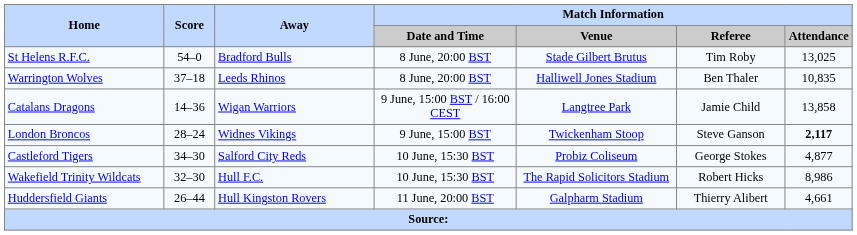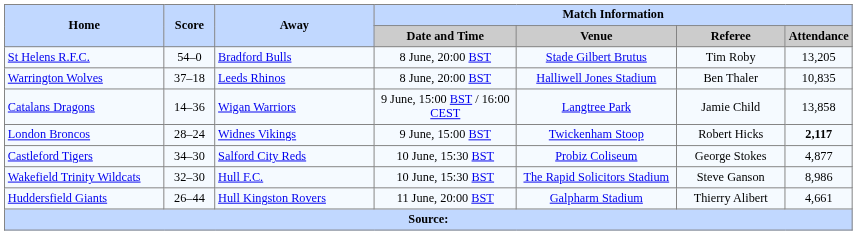 <table border=1 style="border-collapse:collapse; font-size:80%; text-align:center;" cellpadding=3 cellspacing=0 width=100%>
 <tr bgcolor=#C1D8FF>
 <th rowspan=2 width=19%>Home</th>
 <th rowspan=2 width=6%>Score</th>
 <th rowspan=2 width=19%>Away</th>
 <th colspan=6>Match Information</th>
 </tr>
 <tr bgcolor=#CCCCCC>
 <th width=17%>Date and Time</th>
 <th width=19%>Venue</th>
 <th width=13%>Referee</th>
 <th width=7%>Attendance</th>
 </tr>
 <tr bgcolor=#F5FAFF>
 <td align=left> <a href='#'>St Helens R.F.C.</a></td>
 <td>54–0</td>
 <td align=left> <a href='#'>Bradford Bulls</a></td>
 <td>8 June, 20:00 <a href='#'>BST</a></td>
 <td><a href='#'>Stade Gilbert Brutus</a></td>
 <td>Tim Roby</td>
-<td>13,025</td>
+<td>13,205</td>
 </tr>
 <tr bgcolor=#F5FAFF>
 <td align=left> <a href='#'>Warrington Wolves</a></td>
 <td>37–18</td>
 <td align=left> <a href='#'>Leeds Rhinos</a></td>
 <td>8 June, 20:00 <a href='#'>BST</a></td>
 <td><a href='#'>Halliwell Jones Stadium</a></td>
 <td>Ben Thaler</td>
 <td>10,835</td>
 </tr>
 <tr bgcolor=#F5FAFF>
 <td align=left> <a href='#'>Catalans Dragons</a></td>
 <td>14–36</td>
 <td align=left> <a href='#'>Wigan Warriors</a></td>
 <td>9 June, 15:00 <a href='#'>BST</a> / 16:00 <a href='#'>CEST</a></td>
 <td><a href='#'>Langtree Park</a></td>
 <td>Jamie Child</td>
 <td>13,858</td>
 </tr>
 <tr bgcolor=#F5FAFF>
 <td align=left> <a href='#'>London Broncos</a></td>
 <td>28–24</td>
 <td align=left> <a href='#'>Widnes Vikings</a></td>
 <td>9 June, 15:00 <a href='#'>BST</a></td>
 <td><a href='#'>Twickenham Stoop</a></td>
-<td>Steve Ganson</td>
+<td>Robert Hicks</td>
 <td><strong>2,117</strong></td>
 </tr>
 <tr bgcolor=#F5FAFF>
 <td align=left> <a href='#'>Castleford Tigers</a></td>
 <td>34–30</td>
 <td align=left> <a href='#'>Salford City Reds</a></td>
 <td>10 June, 15:30 <a href='#'>BST</a></td>
 <td><a href='#'>Probiz Coliseum</a></td>
 <td>George Stokes</td>
 <td>4,877</td>
 </tr>
 <tr bgcolor=#F5FAFF>
 <td align=left> <a href='#'>Wakefield Trinity Wildcats</a></td>
 <td>32–30</td>
 <td align=left> <a href='#'>Hull F.C.</a></td>
 <td>10 June, 15:30 <a href='#'>BST</a></td>
 <td><a href='#'>The Rapid Solicitors Stadium</a></td>
-<td>Robert Hicks</td>
+<td>Steve Ganson</td>
 <td>8,986</td>
 </tr>
 <tr bgcolor=#F5FAFF>
 <td align=left> <a href='#'>Huddersfield Giants</a></td>
 <td>26–44</td>
 <td align=left> <a href='#'>Hull Kingston Rovers</a></td>
 <td>11 June, 20:00 <a href='#'>BST</a></td>
 <td><a href='#'>Galpharm Stadium</a></td>
 <td>Thierry Alibert</td>
 <td>4,661</td>
 </tr>
 <tr bgcolor=#C1D8FF>
 <th colspan=12>Source:</th>
 </tr>
 </table>
